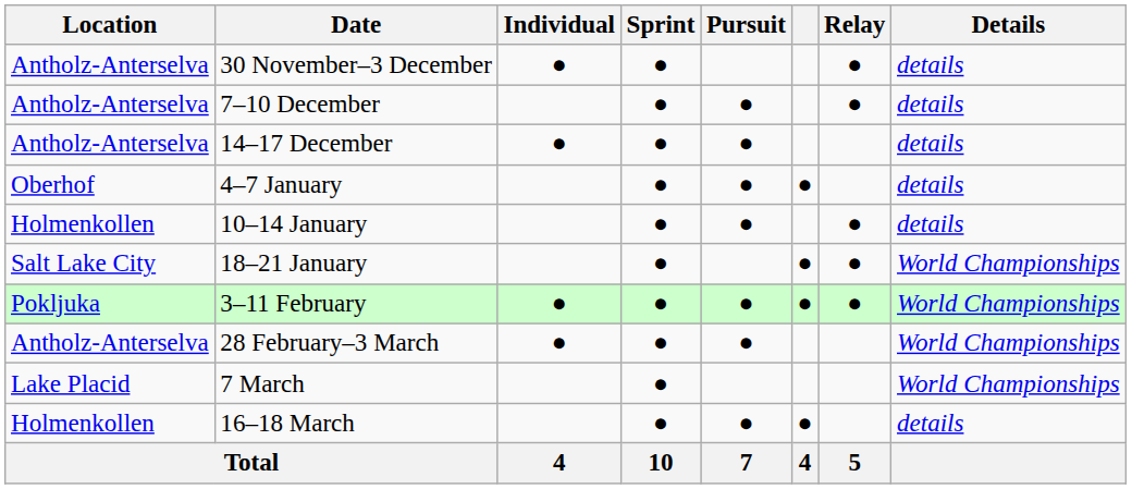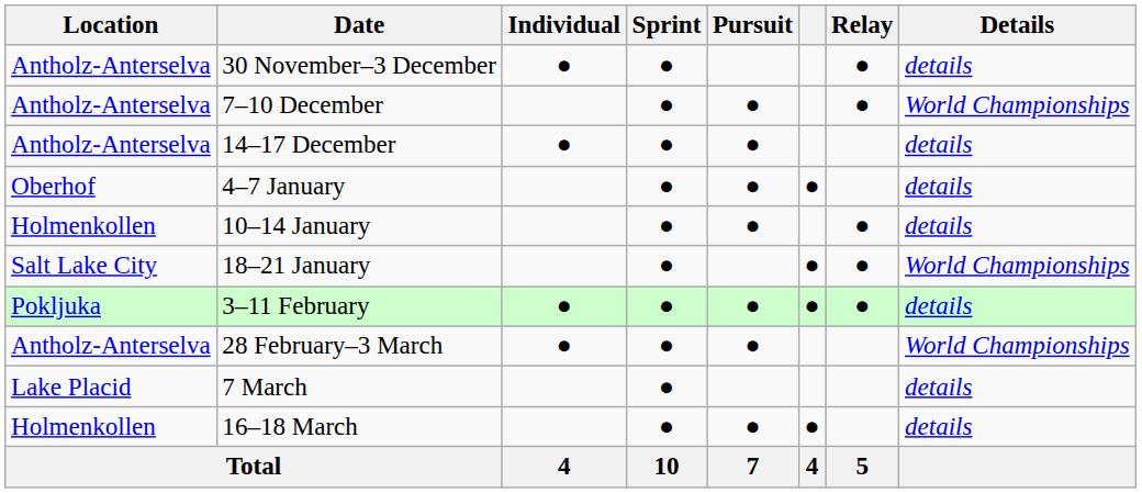 <table class="wikitable" border="1">
 <tr>
 <th>Location</th>
 <th>Date</th>
 <th>Individual</th>
 <th>Sprint</th>
 <th>Pursuit</th>
 <th></th>
 <th>Relay</th>
 <th>Details</th>
 </tr>
 <tr align=center>
 <td align=left> <a href='#'>Antholz-Anterselva</a></td>
 <td align=left>30 November–3 December</td>
 <td>●</td>
 <td>●</td>
 <td></td>
 <td></td>
 <td>●</td>
 <td align=left><a href='#'><em>details</em></a></td>
 </tr>
 <tr align=center>
 <td align=left> <a href='#'>Antholz-Anterselva</a></td>
 <td align=left>7–10 December</td>
 <td></td>
 <td>●</td>
 <td>●</td>
 <td></td>
 <td>●</td>
-<td align=left><a href='#'><em>details</em></a></td>
+<td align=left><a href='#'><em>World Championships</em></a></td>
 </tr>
 <tr align=center>
 <td align=left> <a href='#'>Antholz-Anterselva</a></td>
 <td align=left>14–17 December</td>
 <td>●</td>
 <td>●</td>
 <td>●</td>
 <td></td>
 <td></td>
 <td align=left><a href='#'><em>details</em></a></td>
 </tr>
 <tr align=center>
 <td align=left> <a href='#'>Oberhof</a></td>
 <td align=left>4–7 January</td>
 <td></td>
 <td>●</td>
 <td>●</td>
 <td>●</td>
 <td></td>
 <td align=left><a href='#'><em>details</em></a></td>
 </tr>
 <tr align=center>
 <td align=left> <a href='#'>Holmenkollen</a></td>
 <td align=left>10–14 January</td>
 <td></td>
 <td>●</td>
 <td>●</td>
 <td></td>
 <td>●</td>
 <td align=left><a href='#'><em>details</em></a></td>
 </tr>
 <tr align=center>
 <td align=left> <a href='#'>Salt Lake City</a></td>
 <td align=left>18–21 January</td>
 <td></td>
 <td>●</td>
 <td></td>
 <td>●</td>
 <td>●</td>
 <td align=left><a href='#'><em>World Championships</em></a></td>
 </tr>
 <tr align=center  style="background:#ccffcc">
 <td align=left> <a href='#'>Pokljuka</a></td>
 <td align=left>3–11 February</td>
 <td>●</td>
 <td>●</td>
 <td>●</td>
 <td>●</td>
 <td>●</td>
-<td align=left><a href='#'><em>World Championships</em></a></td>
+<td align=left><a href='#'><em>details</em></a></td>
 </tr>
 <tr align=center>
 <td align=left> <a href='#'>Antholz-Anterselva</a></td>
 <td align=left>28 February–3 March</td>
 <td>●</td>
 <td>●</td>
 <td>●</td>
 <td></td>
 <td></td>
 <td align=left><a href='#'><em>World Championships</em></a></td>
 </tr>
 <tr align=center>
 <td align=left> <a href='#'>Lake Placid</a></td>
 <td align=left>7 March</td>
 <td></td>
 <td>●</td>
 <td></td>
 <td></td>
 <td></td>
-<td align=left><a href='#'><em>World Championships</em></a></td>
+<td align=left><a href='#'><em>details</em></a></td>
 </tr>
 <tr align=center>
 <td align=left> <a href='#'>Holmenkollen</a></td>
 <td align=left>16–18 March</td>
 <td></td>
 <td>●</td>
 <td>●</td>
 <td>●</td>
 <td></td>
 <td align=left><a href='#'><em>details</em></a></td>
 </tr>
 <tr align=center>
 <th colspan="2">Total</th>
 <th>4</th>
 <th>10</th>
 <th>7</th>
 <th>4</th>
 <th>5</th>
 <th></th>
 </tr>
 </table>
